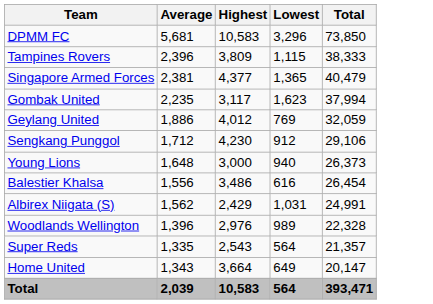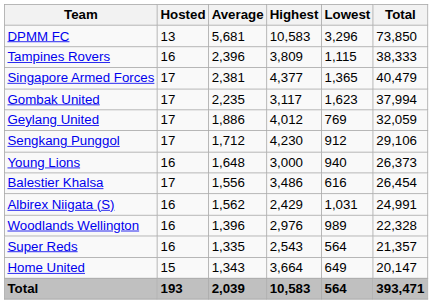 <table class="wikitable sortable">
 <tr>
 <th>Team</th>
+<th>Hosted</th>
 <th>Average</th>
 <th>Highest</th>
 <th>Lowest</th>
 <th>Total</th>
 </tr>
 <tr>
 <td> <a href='#'>DPMM FC</a></td>
+<td>13</td>
 <td>5,681</td>
 <td>10,583</td>
 <td>3,296</td>
 <td>73,850</td>
 </tr>
 <tr>
 <td><a href='#'>Tampines Rovers</a></td>
+<td>16</td>
 <td>2,396</td>
 <td>3,809</td>
 <td>1,115</td>
 <td>38,333</td>
 </tr>
 <tr>
 <td><a href='#'>Singapore Armed Forces</a></td>
+<td>17</td>
 <td>2,381</td>
 <td>4,377</td>
 <td>1,365</td>
 <td>40,479</td>
 </tr>
 <tr>
 <td><a href='#'>Gombak United</a></td>
+<td>17</td>
 <td>2,235</td>
 <td>3,117</td>
 <td>1,623</td>
 <td>37,994</td>
 </tr>
 <tr>
 <td><a href='#'>Geylang United</a></td>
+<td>17</td>
 <td>1,886</td>
 <td>4,012</td>
 <td>769</td>
 <td>32,059</td>
 </tr>
 <tr>
 <td><a href='#'>Sengkang Punggol</a></td>
+<td>17</td>
 <td>1,712</td>
 <td>4,230</td>
 <td>912</td>
 <td>29,106</td>
 </tr>
 <tr>
 <td> <a href='#'>Young Lions</a></td>
+<td>16</td>
 <td>1,648</td>
 <td>3,000</td>
 <td>940</td>
 <td>26,373</td>
 </tr>
 <tr>
 <td><a href='#'>Balestier Khalsa</a></td>
+<td>17</td>
 <td>1,556</td>
 <td>3,486</td>
 <td>616</td>
 <td>26,454</td>
 </tr>
 <tr>
 <td> <a href='#'>Albirex Niigata (S)</a></td>
+<td>16</td>
 <td>1,562</td>
 <td>2,429</td>
 <td>1,031</td>
 <td>24,991</td>
 </tr>
 <tr>
 <td><a href='#'>Woodlands Wellington</a></td>
+<td>16</td>
 <td>1,396</td>
 <td>2,976</td>
 <td>989</td>
 <td>22,328</td>
 </tr>
 <tr>
 <td> <a href='#'>Super Reds</a></td>
+<td>16</td>
 <td>1,335</td>
 <td>2,543</td>
 <td>564</td>
 <td>21,357</td>
 </tr>
 <tr>
 <td><a href='#'>Home United</a></td>
+<td>15</td>
 <td>1,343</td>
 <td>3,664</td>
 <td>649</td>
 <td>20,147</td>
 </tr>
 <tr style="background:silver">
 <td><strong>Total</strong></td>
+<td><strong>193</strong></td>
 <td><strong>2,039</strong></td>
 <td><strong>10,583</strong></td>
 <td><strong>564</strong></td>
 <td><strong>393,471</strong></td>
 </tr>
 </table>
